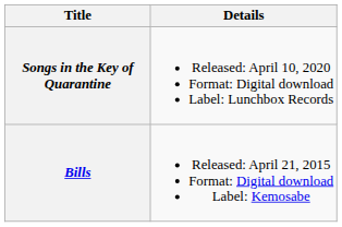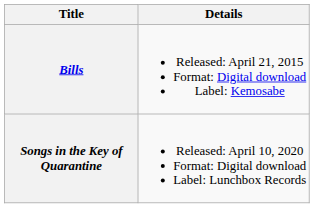 <table class="wikitable plainrowheaders" style="text-align:center;">
 <tr>
 <th scope="col" style="width:10em;">Title</th>
 <th scope="col">Details</th>
 </tr>
 <tr>
+<th scope="row"><em><a href='#'>Bills</a></em></th>
+<td><br><ul><li>Released: April 21, 2015</li><li>Format: <a href='#'>Digital download</a></li><li>Label: <a href='#'>Kemosabe</a></li></ul></td>
+</tr>
+<tr>
 <th scope="row"><em>Songs in the Key of Quarantine</em></th>
 <td><br><ul><li>Released: April 10, 2020</li><li>Format: Digital download</li><li>Label: Lunchbox Records</li></ul></td>
 </tr>
-<tr>
-<th scope="row"><em><a href='#'>Bills</a></em></th>
-<td><br><ul><li>Released: April 21, 2015</li><li>Format: <a href='#'>Digital download</a></li><li>Label: <a href='#'>Kemosabe</a></li></ul></td>
-</tr>
 </table>
